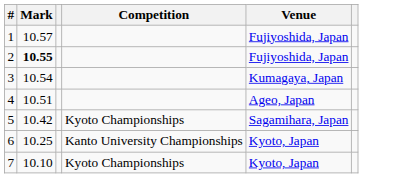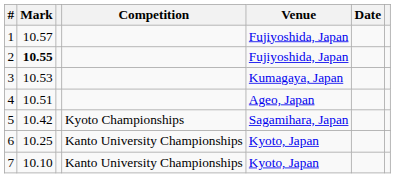 <table class="wikitable sortable">
 <tr>
 <th>#</th>
 <th>Mark</th>
 <th class=unsortable></th>
 <th>Competition</th>
 <th>Venue</th>
+<th>Date</th>
 <th class=unsortable></th>
 </tr>
 <tr>
 <td align=center>1</td>
 <td align=right>10.57 </td>
 <td> </td>
 <td></td>
 <td><a href='#'>Fujiyoshida, Japan</a></td>
+<td align=right></td>
 <td></td>
 </tr>
 <tr>
 <td align=center>2</td>
 <td align=right><strong>10.55 </strong></td>
 <td> </td>
 <td></td>
 <td><a href='#'>Fujiyoshida, Japan</a></td>
+<td align=right></td>
 <td></td>
 </tr>
 <tr>
 <td align=center>3</td>
-<td align=right>10.54 </td>
+<td align=right>10.53 </td>
 <td> </td>
 <td></td>
 <td><a href='#'>Kumagaya, Japan</a></td>
+<td align=right></td>
 <td></td>
 </tr>
 <tr>
 <td align=center>4</td>
 <td align=right>10.51 </td>
 <td></td>
 <td></td>
 <td><a href='#'>Ageo, Japan</a></td>
+<td align=right></td>
 <td></td>
 </tr>
 <tr>
 <td align=center>5</td>
 <td align=right>10.42 </td>
 <td> </td>
 <td>Kyoto Championships</td>
 <td><a href='#'>Sagamihara, Japan</a></td>
+<td align=right></td>
 <td></td>
 </tr>
 <tr>
 <td align=center>6</td>
 <td align=right>10.25 </td>
 <td> </td>
 <td>Kanto University Championships</td>
 <td><a href='#'>Kyoto, Japan</a></td>
+<td align=right></td>
 <td></td>
 </tr>
 <tr>
 <td align=center>7</td>
 <td align=right>10.10 </td>
 <td> </td>
-<td>Kyoto Championships</td>
+<td>Kanto University Championships</td>
 <td><a href='#'>Kyoto, Japan</a></td>
+<td align=right></td>
 <td></td>
 </tr>
 </table>
